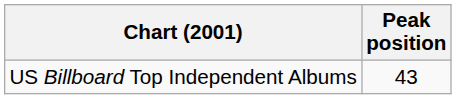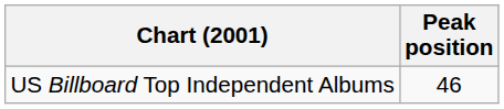 <table class="wikitable">
 <tr>
 <th>Chart (2001)</th>
 <th>Peak <br>position</th>
 </tr>
 <tr>
 <td>US <em>Billboard</em> Top Independent Albums</td>
-<td align="center">43</td>
+<td align="center">46</td>
 </tr>
 </table>
